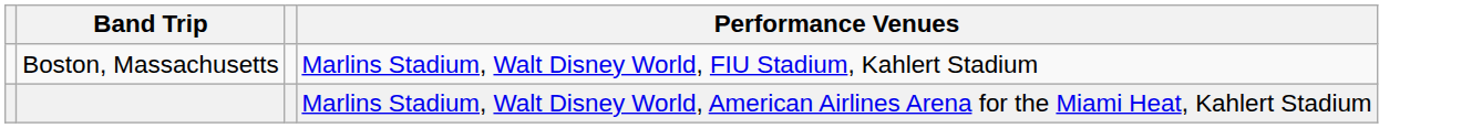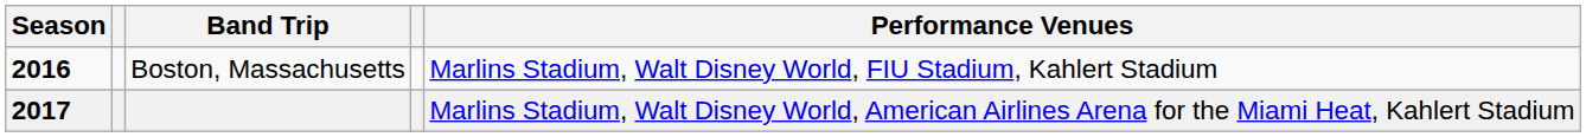 <table class="wikitable mw-collapsible mw-collapsed">
 <tr>
+<th>Season</th>
 <th></th>
 <th>Band Trip</th>
 <th></th>
 <th>Performance Venues</th>
 </tr>
 <tr>
+<td><strong>2016</strong></td>
 <td></td>
 <td>Boston, Massachusetts</td>
 <td></td>
 <td><a href='#'>Marlins Stadium</a>, <a href='#'>Walt Disney World</a>, <a href='#'>FIU Stadium</a>, Kahlert Stadium</td>
 </tr>
 <tr>
+<td style="background:#F1F1F1;"><strong>2017</strong></td>
 <td style="background:#F1F1F1;"></td>
 <td style="background:#F1F1F1;"></td>
 <td style="background:#F1F1F1;"></td>
 <td style="background:#F1F1F1;"><a href='#'>Marlins Stadium</a>, <a href='#'>Walt Disney World</a>, <a href='#'>American Airlines Arena</a> for the <a href='#'>Miami Heat</a>, Kahlert Stadium</td>
 </tr>
 </table>
